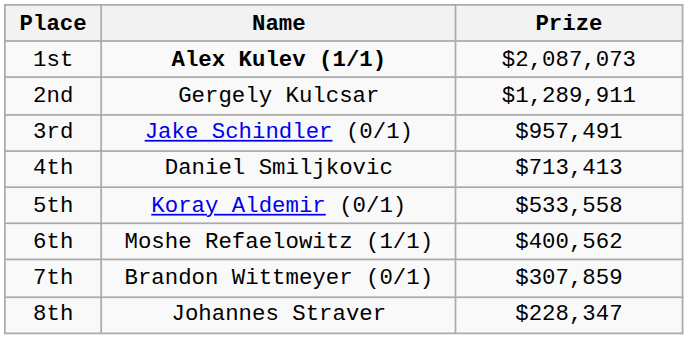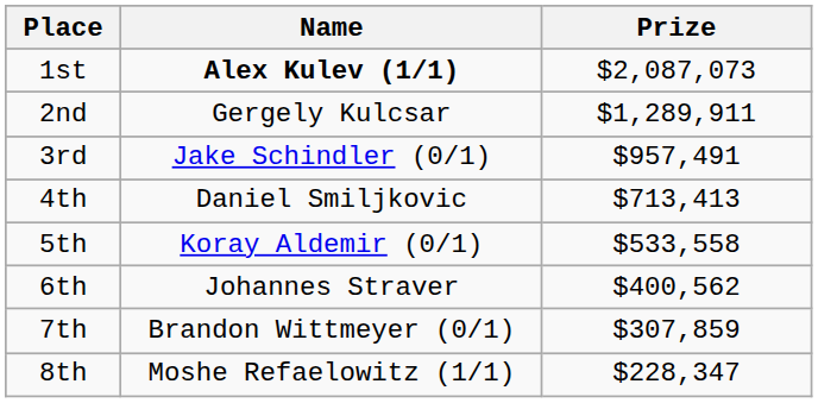 <table class="wikitable">
 <tr>
 <th width="50">Place</th>
 <th width="200">Name</th>
 <th width="125">Prize</th>
 </tr>
 <tr>
 <td align = "center">1st</td>
 <td align = "center"><strong> Alex Kulev (1/1)</strong></td>
 <td align = "center">$2,087,073</td>
 </tr>
 <tr>
 <td align = "center">2nd</td>
 <td align = "center"> Gergely Kulcsar</td>
 <td align = "center">$1,289,911</td>
 </tr>
 <tr>
 <td align = "center">3rd</td>
 <td align = "center"> <a href='#'>Jake Schindler</a> (0/1)</td>
 <td align = "center">$957,491</td>
 </tr>
 <tr>
 <td align = "center">4th</td>
 <td align = "center"> Daniel Smiljkovic</td>
 <td align = "center">$713,413</td>
 </tr>
 <tr>
 <td align = "center">5th</td>
 <td align = "center"> <a href='#'>Koray Aldemir</a> (0/1)</td>
 <td align = "center">$533,558</td>
 </tr>
 <tr>
 <td align = "center">6th</td>
-<td align = "center"> Moshe Refaelowitz (1/1)</td>
+<td align = "center"> Johannes Straver</td>
 <td align = "center">$400,562</td>
 </tr>
 <tr>
 <td align = "center">7th</td>
 <td align = "center"> Brandon Wittmeyer (0/1)</td>
 <td align = "center">$307,859</td>
 </tr>
 <tr>
 <td align = "center">8th</td>
-<td align = "center"> Johannes Straver</td>
+<td align = "center"> Moshe Refaelowitz (1/1)</td>
 <td align = "center">$228,347</td>
 </tr>
 </table>
